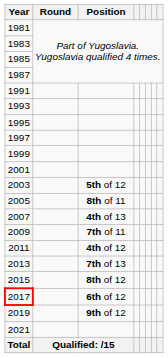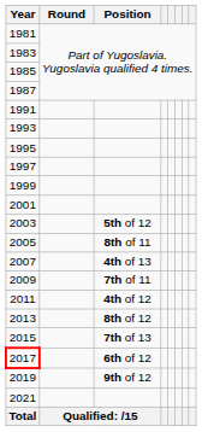 <table class="wikitable" style="text-align: center;">
 <tr>
 <th>Year</th>
 <th>Round</th>
 <th>Position</th>
 <th></th>
 <th></th>
 <th></th>
 <th></th>
 <th></th>
 </tr>
 <tr>
 <td> 1981</td>
 <td colspan=7 rowspan=4><em>Part of Yugoslavia.</em><br><em>Yugoslavia qualified 4 times.</em></td>
 </tr>
 <tr>
 <td> 1983</td>
 </tr>
 <tr>
 <td> 1985</td>
 </tr>
 <tr>
 <td> 1987</td>
 </tr>
 <tr>
 <td> 1991</td>
 <td></td>
 <td></td>
 <td></td>
 <td></td>
 <td></td>
 <td></td>
 <td></td>
 </tr>
 <tr>
 <td> 1993</td>
 <td></td>
 <td></td>
 <td></td>
 <td></td>
 <td></td>
 <td></td>
 <td></td>
 </tr>
 <tr>
 <td> 1995</td>
 <td></td>
 <td></td>
 <td></td>
 <td></td>
 <td></td>
 <td></td>
 <td></td>
 </tr>
 <tr>
 <td> 1997</td>
 <td></td>
 <td></td>
 <td></td>
 <td></td>
 <td></td>
 <td></td>
 <td></td>
 </tr>
 <tr>
 <td> 1999</td>
 <td></td>
 <td></td>
 <td></td>
 <td></td>
 <td></td>
 <td></td>
 <td></td>
 </tr>
 <tr>
 <td> 2001</td>
 <td></td>
 <td></td>
 <td></td>
 <td></td>
 <td></td>
 <td></td>
 <td></td>
 </tr>
 <tr>
 <td> 2003</td>
 <td></td>
 <td><strong>5th</strong> of 12</td>
 <td></td>
 <td></td>
 <td></td>
 <td></td>
 <td></td>
 </tr>
 <tr>
 <td> 2005</td>
 <td></td>
 <td><strong>8th</strong> of 11</td>
 <td></td>
 <td></td>
 <td></td>
 <td></td>
 <td></td>
 </tr>
 <tr>
 <td> 2007</td>
 <td></td>
 <td><strong>4th</strong> of 13</td>
 <td></td>
 <td></td>
 <td></td>
 <td></td>
 <td></td>
 </tr>
 <tr>
 <td> 2009</td>
 <td></td>
 <td><strong>7th</strong> of 11</td>
 <td></td>
 <td></td>
 <td></td>
 <td></td>
 <td></td>
 </tr>
 <tr>
 <td> 2011</td>
 <td></td>
 <td><strong>4th</strong> of 12</td>
 <td></td>
 <td></td>
 <td></td>
 <td></td>
 <td></td>
 </tr>
 <tr>
 <td> 2013</td>
 <td></td>
-<td><strong>7th</strong> of 13</td>
+<td><strong>8th</strong> of 12</td>
 <td></td>
 <td></td>
 <td></td>
 <td></td>
 <td></td>
 </tr>
 <tr>
 <td> 2015</td>
 <td></td>
-<td><strong>8th</strong> of 12</td>
+<td><strong>7th</strong> of 13</td>
 <td></td>
 <td></td>
 <td></td>
 <td></td>
 <td></td>
 </tr>
 <tr>
 <td style="border: 3px solid red"> 2017</td>
 <td></td>
 <td><strong>6th</strong> of 12</td>
 <td></td>
 <td></td>
 <td></td>
 <td></td>
 <td></td>
 </tr>
 <tr>
 <td> 2019</td>
 <td></td>
 <td><strong>9th</strong> of 12</td>
 <td></td>
 <td></td>
 <td></td>
 <td></td>
 <td></td>
 </tr>
 <tr>
 <td> 2021</td>
 <td></td>
 <td></td>
 <td></td>
 <td></td>
 <td></td>
 <td></td>
 <td></td>
 </tr>
 <tr>
 <th>Total</th>
 <th colspan="2">Qualified: /15</th>
 <th></th>
 <th></th>
 <th></th>
 <th></th>
 <th></th>
 </tr>
 </table>
